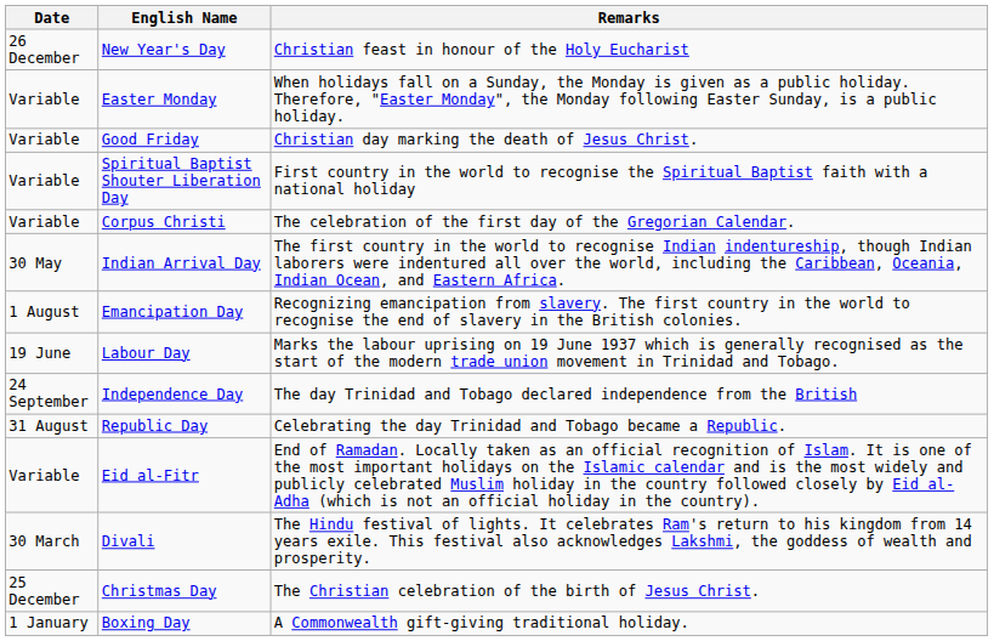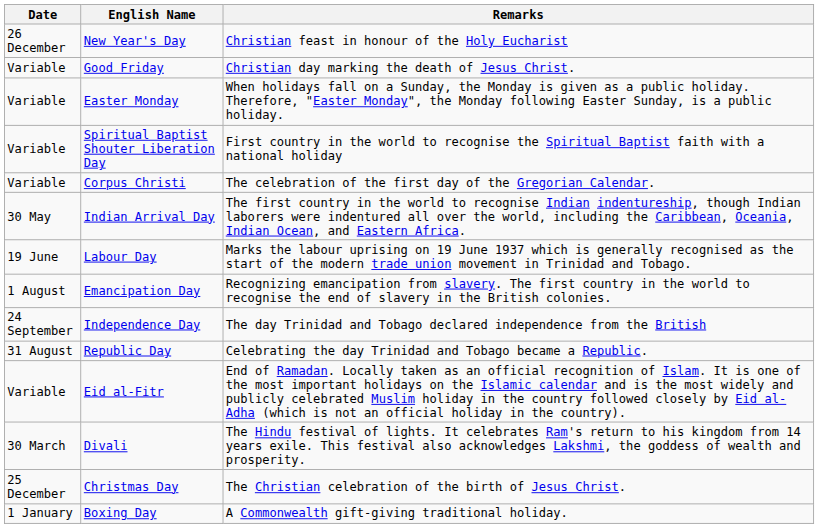 <table class="wikitable" align="center">
 <tr style="text-align:center">
 <th>Date</th>
 <th>English Name</th>
 <th>Remarks</th>
 </tr>
 <tr>
 <td>26 December</td>
 <td><a href='#'>New Year's Day</a></td>
 <td><a href='#'>Christian</a> feast in honour of the <a href='#'>Holy Eucharist</a></td>
 </tr>
 <tr>
 <td>Variable</td>
-<td><a href='#'>Easter Monday</a></td>
-<td>When holidays fall on a Sunday, the Monday is given as a public holiday. Therefore, "<a href='#'>Easter Monday</a>", the Monday following Easter Sunday, is a public holiday.</td>
+<td><a href='#'>Good Friday</a></td>
+<td><a href='#'>Christian</a> day marking the death of <a href='#'>Jesus Christ</a>.</td>
 </tr>
 <tr>
 <td>Variable</td>
-<td><a href='#'>Good Friday</a></td>
-<td><a href='#'>Christian</a> day marking the death of <a href='#'>Jesus Christ</a>.</td>
+<td><a href='#'>Easter Monday</a></td>
+<td>When holidays fall on a Sunday, the Monday is given as a public holiday. Therefore, "<a href='#'>Easter Monday</a>", the Monday following Easter Sunday, is a public holiday.</td>
 </tr>
 <tr>
 <td>Variable</td>
 <td><a href='#'>Spiritual Baptist Shouter Liberation Day</a></td>
 <td>First country in the world to recognise the <a href='#'>Spiritual Baptist</a> faith with a national holiday</td>
 </tr>
 <tr>
 <td>Variable</td>
 <td><a href='#'>Corpus Christi</a></td>
 <td>The celebration of the first day of the <a href='#'>Gregorian Calendar</a>.</td>
 </tr>
 <tr>
 <td>30 May</td>
 <td><a href='#'>Indian Arrival Day</a></td>
 <td>The first country in the world to recognise <a href='#'>Indian</a> <a href='#'>indentureship</a>, though Indian laborers were indentured all over the world, including the <a href='#'>Caribbean</a>, <a href='#'>Oceania</a>, <a href='#'>Indian Ocean</a>, and <a href='#'>Eastern Africa</a>.</td>
 </tr>
 <tr>
+<td>19 June</td>
+<td><a href='#'>Labour Day</a></td>
+<td>Marks the labour uprising on 19 June 1937 which is generally recognised as the start of the modern <a href='#'>trade union</a> movement in Trinidad and Tobago.</td>
+</tr>
+<tr>
 <td>1 August</td>
 <td><a href='#'>Emancipation Day</a></td>
 <td>Recognizing emancipation from <a href='#'>slavery</a>.  The first country in the world to recognise the end of slavery in the British colonies.</td>
-</tr>
-<tr>
-<td>19 June</td>
-<td><a href='#'>Labour Day</a></td>
-<td>Marks the labour uprising on 19 June 1937 which is generally recognised as the start of the modern <a href='#'>trade union</a> movement in Trinidad and Tobago.</td>
 </tr>
 <tr>
 <td>24 September</td>
 <td><a href='#'>Independence Day</a></td>
 <td>The day Trinidad and Tobago declared independence from the <a href='#'>British</a></td>
 </tr>
 <tr>
 <td>31 August</td>
 <td><a href='#'>Republic Day</a></td>
 <td>Celebrating the day Trinidad and Tobago became a <a href='#'>Republic</a>.</td>
 </tr>
 <tr>
 <td>Variable</td>
 <td><a href='#'>Eid al-Fitr</a></td>
 <td>End of <a href='#'>Ramadan</a>. Locally taken as an official recognition of <a href='#'>Islam</a>. It is one of the most important holidays on the <a href='#'>Islamic calendar</a> and is the most widely and publicly celebrated <a href='#'>Muslim</a> holiday in the country followed closely by <a href='#'>Eid al-Adha</a> (which is not an official holiday in the country).</td>
 </tr>
 <tr>
 <td>30 March</td>
 <td><a href='#'>Divali</a></td>
 <td>The <a href='#'>Hindu</a> festival of lights.  It celebrates <a href='#'>Ram</a>'s return to his kingdom from 14 years exile. This festival also acknowledges <a href='#'>Lakshmi</a>, the goddess of  wealth and prosperity.</td>
 </tr>
 <tr>
 <td>25 December</td>
 <td><a href='#'>Christmas Day</a></td>
 <td>The <a href='#'>Christian</a> celebration of the birth of <a href='#'>Jesus Christ</a>.</td>
 </tr>
 <tr>
 <td>1 January</td>
 <td><a href='#'>Boxing Day</a></td>
 <td>A <a href='#'>Commonwealth</a> gift-giving traditional holiday.</td>
 </tr>
 </table>
